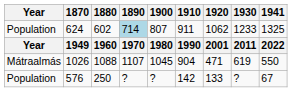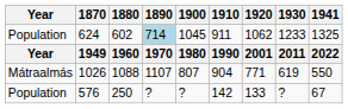 <table class="wikitable">
 <tr>
 <th>Year</th>
 <th>1870</th>
 <th>1880</th>
 <th>1890</th>
 <th>1900</th>
 <th>1910</th>
 <th>1920</th>
 <th>1930</th>
 <th>1941</th>
 </tr>
 <tr>
 <td>Population</td>
 <td>624</td>
 <td>602</td>
 <td style="background: lightblue;">714</td>
-<td>807</td>
+<td>1045</td>
 <td>911</td>
 <td>1062</td>
 <td>1233</td>
 <td>1325</td>
 </tr>
 <tr>
 <th>Year</th>
 <th>1949</th>
 <th>1960</th>
 <th>1970</th>
 <th>1980</th>
 <th>1990</th>
 <th>2001</th>
 <th>2011</th>
 <th>2022</th>
 </tr>
 <tr>
 <td>Mátraalmás</td>
 <td>1026</td>
 <td>1088</td>
 <td>1107</td>
-<td>1045</td>
+<td>807</td>
 <td>904</td>
-<td>471</td>
+<td>771</td>
 <td>619</td>
 <td>550</td>
 </tr>
 <tr>
 <td>Population</td>
 <td>576</td>
 <td>250</td>
 <td>?</td>
 <td>?</td>
 <td>142</td>
 <td>133</td>
 <td>?</td>
 <td>67</td>
 </tr>
 </table>
